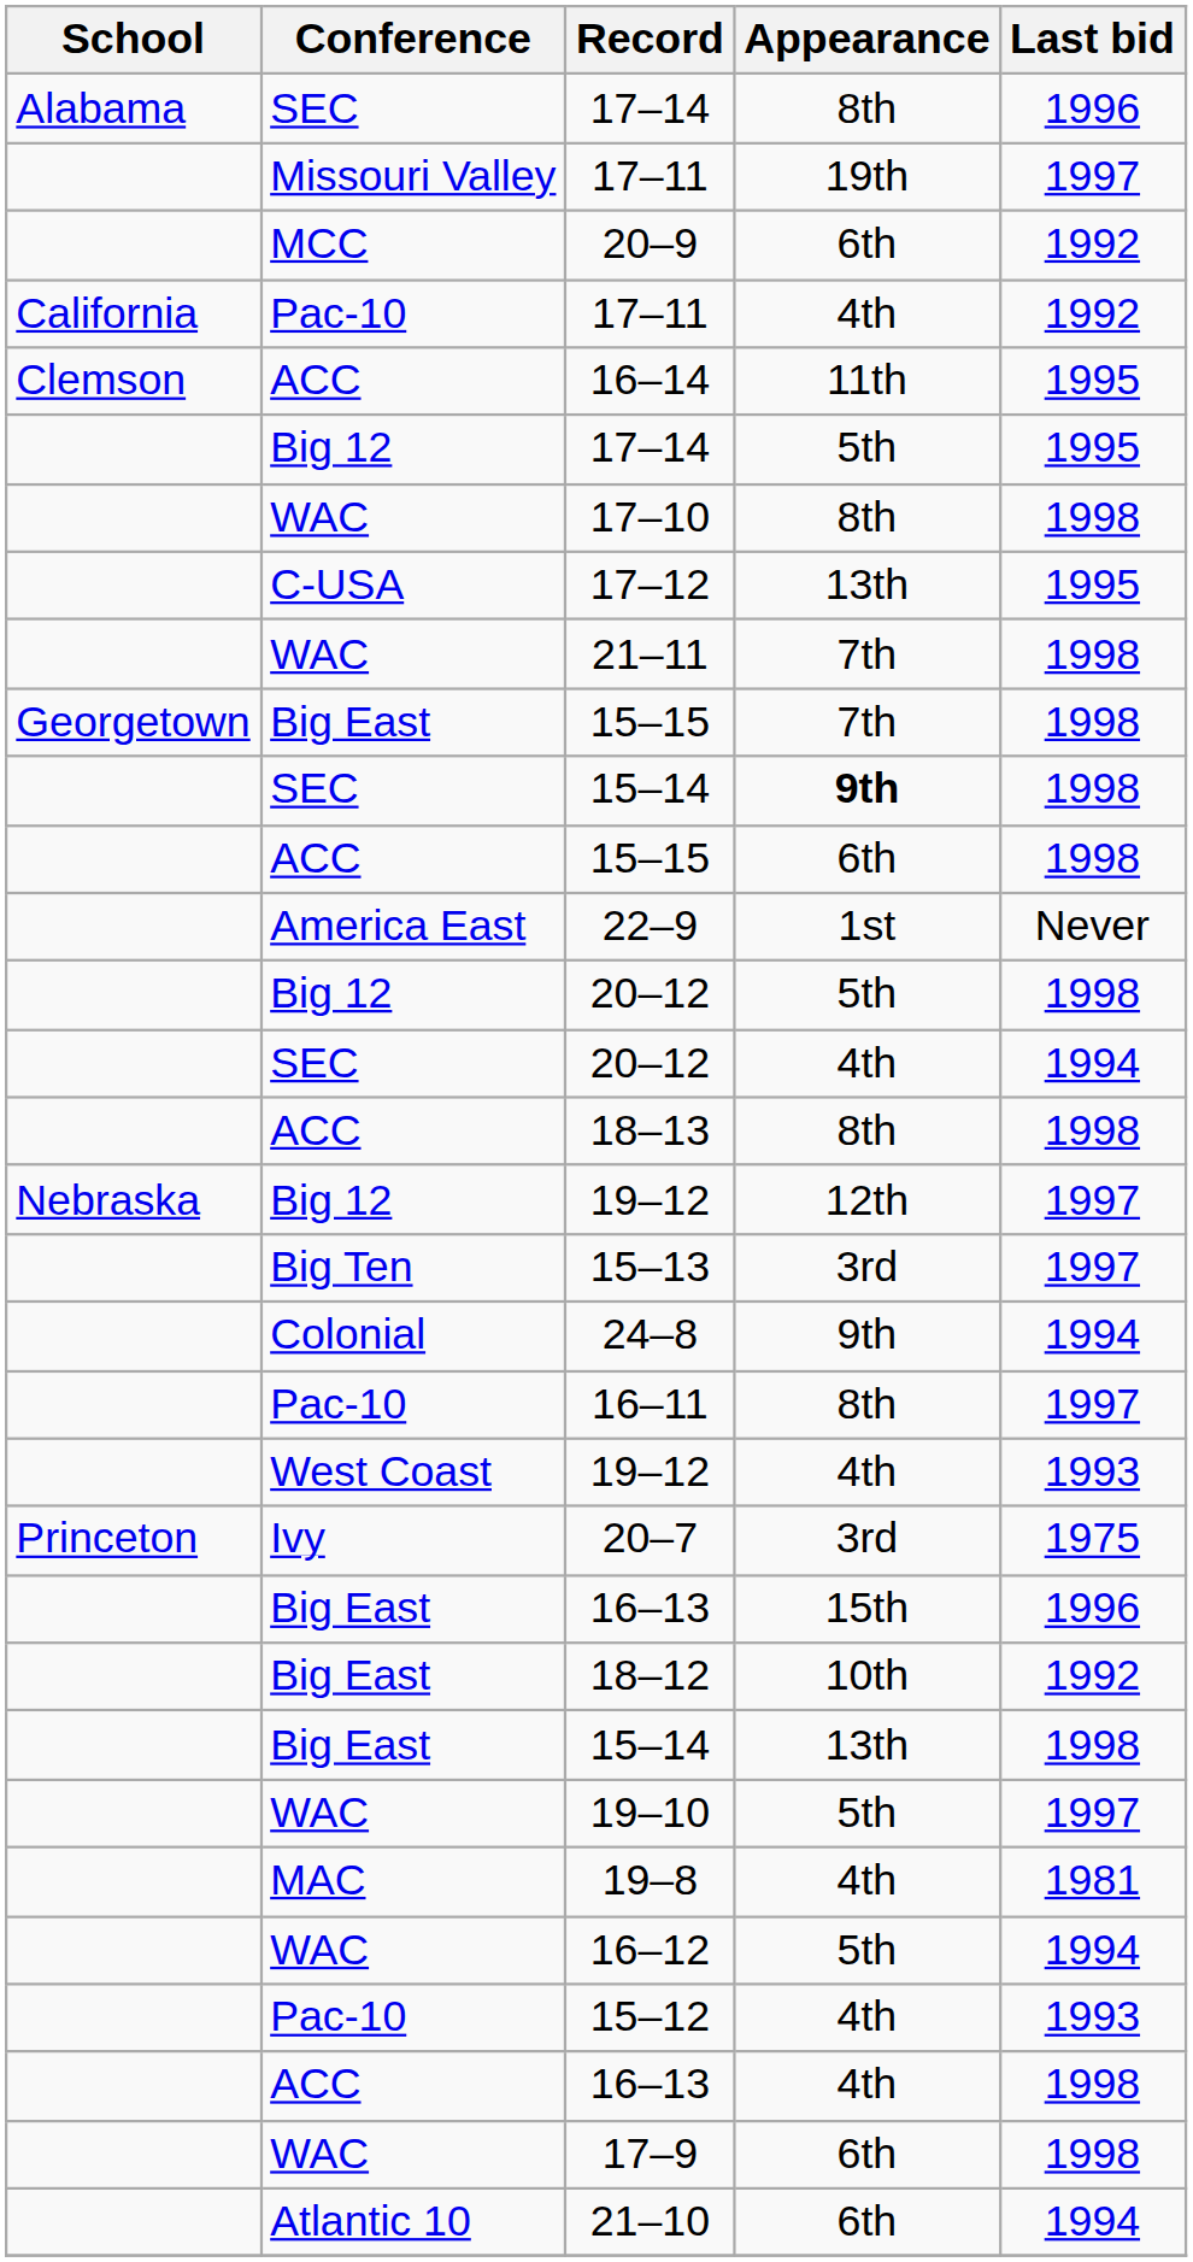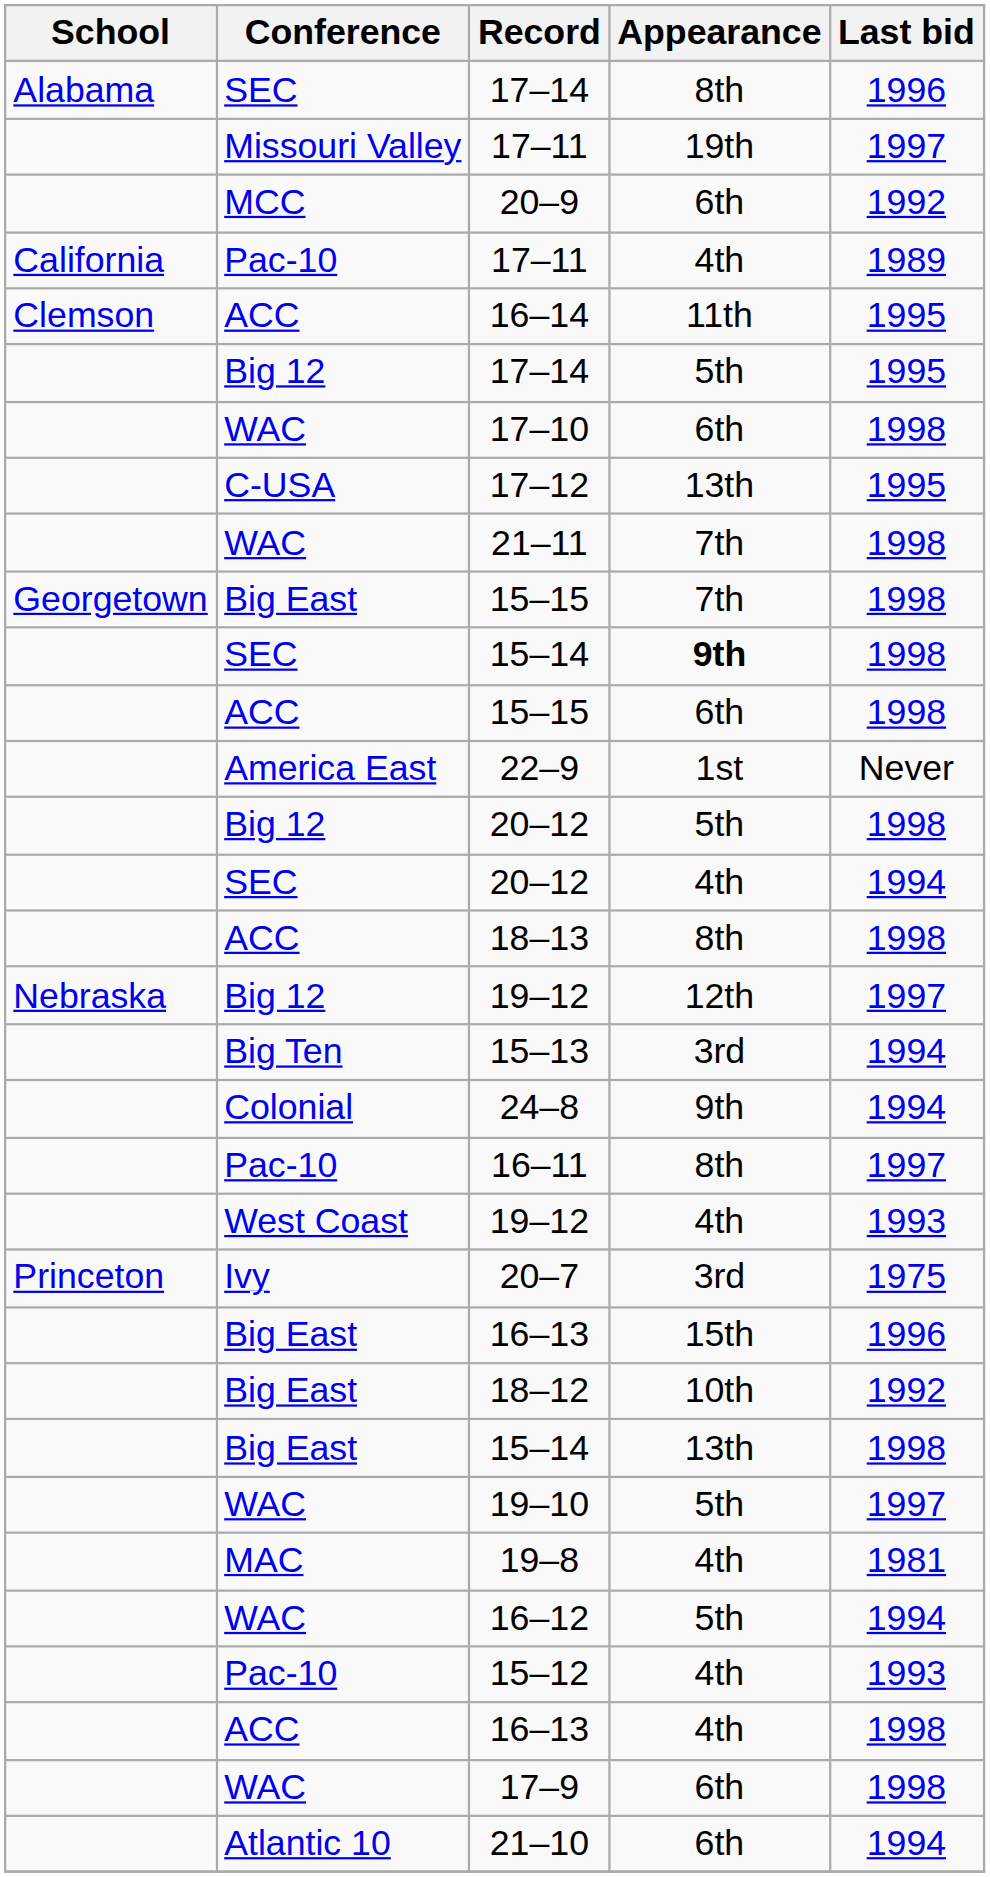 <table class="wikitable sortable" style="text-align: center;">
 <tr>
 <th>School</th>
 <th>Conference</th>
 <th>Record</th>
 <th>Appearance</th>
 <th>Last bid</th>
 </tr>
 <tr>
 <td align=left><a href='#'>Alabama</a></td>
 <td align=left><a href='#'>SEC</a></td>
 <td>17–14</td>
 <td>8th</td>
 <td><a href='#'>1996</a></td>
 </tr>
 <tr>
 <td align=left></td>
 <td align=left><a href='#'>Missouri Valley</a></td>
 <td>17–11</td>
 <td>19th</td>
 <td><a href='#'>1997</a></td>
 </tr>
 <tr>
 <td align=left></td>
 <td align=left><a href='#'>MCC</a></td>
 <td>20–9</td>
 <td>6th</td>
 <td><a href='#'>1992</a></td>
 </tr>
 <tr>
 <td align=left><a href='#'>California</a></td>
 <td align=left><a href='#'>Pac-10</a></td>
 <td>17–11</td>
 <td>4th</td>
-<td><a href='#'>1992</a></td>
+<td><a href='#'>1989</a></td>
 </tr>
 <tr>
 <td align=left><a href='#'>Clemson</a></td>
 <td align=left><a href='#'>ACC</a></td>
 <td>16–14</td>
 <td>11th</td>
 <td><a href='#'>1995</a></td>
 </tr>
 <tr>
 <td align=left></td>
 <td align=left><a href='#'>Big 12</a></td>
 <td>17–14</td>
 <td>5th</td>
 <td><a href='#'>1995</a></td>
 </tr>
 <tr>
 <td align=left></td>
 <td align=left><a href='#'>WAC</a></td>
 <td>17–10</td>
-<td>8th</td>
+<td>6th</td>
 <td><a href='#'>1998</a></td>
 </tr>
 <tr>
 <td align=left></td>
 <td align=left><a href='#'>C-USA</a></td>
 <td>17–12</td>
 <td>13th</td>
 <td><a href='#'>1995</a></td>
 </tr>
 <tr>
 <td align=left></td>
 <td align=left><a href='#'>WAC</a></td>
 <td>21–11</td>
 <td>7th</td>
 <td><a href='#'>1998</a></td>
 </tr>
 <tr>
 <td align=left><a href='#'>Georgetown</a></td>
 <td align=left><a href='#'>Big East</a></td>
 <td>15–15</td>
 <td>7th</td>
 <td><a href='#'>1998</a></td>
 </tr>
 <tr>
 <td align=left></td>
 <td align=left><a href='#'>SEC</a></td>
 <td>15–14</td>
 <td><strong>9th</strong></td>
 <td><a href='#'>1998</a></td>
 </tr>
 <tr>
 <td align=left></td>
 <td align=left><a href='#'>ACC</a></td>
 <td>15–15</td>
 <td>6th</td>
 <td><a href='#'>1998</a></td>
 </tr>
 <tr>
 <td align=left></td>
 <td align=left><a href='#'>America East</a></td>
 <td>22–9</td>
 <td>1st</td>
 <td>Never</td>
 </tr>
 <tr>
 <td align=left></td>
 <td align=left><a href='#'>Big 12</a></td>
 <td>20–12</td>
 <td>5th</td>
 <td><a href='#'>1998</a></td>
 </tr>
 <tr>
 <td align=left></td>
 <td align=left><a href='#'>SEC</a></td>
 <td>20–12</td>
 <td>4th</td>
 <td><a href='#'>1994</a></td>
 </tr>
 <tr>
 <td align=left></td>
 <td align=left><a href='#'>ACC</a></td>
 <td>18–13</td>
 <td>8th</td>
 <td><a href='#'>1998</a></td>
 </tr>
 <tr>
 <td align=left><a href='#'>Nebraska</a></td>
 <td align=left><a href='#'>Big 12</a></td>
 <td>19–12</td>
 <td>12th</td>
 <td><a href='#'>1997</a></td>
 </tr>
 <tr>
 <td align=left></td>
 <td align=left><a href='#'>Big Ten</a></td>
 <td>15–13</td>
 <td>3rd</td>
-<td><a href='#'>1997</a></td>
+<td><a href='#'>1994</a></td>
 </tr>
 <tr>
 <td align=left></td>
 <td align=left><a href='#'>Colonial</a></td>
 <td>24–8</td>
 <td>9th</td>
 <td><a href='#'>1994</a></td>
 </tr>
 <tr>
 <td align=left></td>
 <td align=left><a href='#'>Pac-10</a></td>
 <td>16–11</td>
 <td>8th</td>
 <td><a href='#'>1997</a></td>
 </tr>
 <tr>
 <td align=left></td>
 <td align=left><a href='#'>West Coast</a></td>
 <td>19–12</td>
 <td>4th</td>
 <td><a href='#'>1993</a></td>
 </tr>
 <tr>
 <td align=left><a href='#'>Princeton</a></td>
 <td align=left><a href='#'>Ivy</a></td>
 <td>20–7</td>
 <td>3rd</td>
 <td><a href='#'>1975</a></td>
 </tr>
 <tr>
 <td align=left></td>
 <td align=left><a href='#'>Big East</a></td>
 <td>16–13</td>
 <td>15th</td>
 <td><a href='#'>1996</a></td>
 </tr>
 <tr>
 <td align=left></td>
 <td align=left><a href='#'>Big East</a></td>
 <td>18–12</td>
 <td>10th</td>
 <td><a href='#'>1992</a></td>
 </tr>
 <tr>
 <td align=left></td>
 <td align=left><a href='#'>Big East</a></td>
 <td>15–14</td>
 <td>13th</td>
 <td><a href='#'>1998</a></td>
 </tr>
 <tr>
 <td align=left></td>
 <td align=left><a href='#'>WAC</a></td>
 <td>19–10</td>
 <td>5th</td>
 <td><a href='#'>1997</a></td>
 </tr>
 <tr>
 <td align=left></td>
 <td align=left><a href='#'>MAC</a></td>
 <td>19–8</td>
 <td>4th</td>
 <td><a href='#'>1981</a></td>
 </tr>
 <tr>
 <td align=left></td>
 <td align=left><a href='#'>WAC</a></td>
 <td>16–12</td>
 <td>5th</td>
 <td><a href='#'>1994</a></td>
 </tr>
 <tr>
 <td align=left></td>
 <td align=left><a href='#'>Pac-10</a></td>
 <td>15–12</td>
 <td>4th</td>
 <td><a href='#'>1993</a></td>
 </tr>
 <tr>
 <td align=left></td>
 <td align=left><a href='#'>ACC</a></td>
 <td>16–13</td>
 <td>4th</td>
 <td><a href='#'>1998</a></td>
 </tr>
 <tr>
 <td align=left></td>
 <td align=left><a href='#'>WAC</a></td>
 <td>17–9</td>
 <td>6th</td>
 <td><a href='#'>1998</a></td>
 </tr>
 <tr>
 <td align=left></td>
 <td align=left><a href='#'>Atlantic 10</a></td>
 <td>21–10</td>
 <td>6th</td>
 <td><a href='#'>1994</a></td>
 </tr>
 <tr>
 </tr>
 </table>
